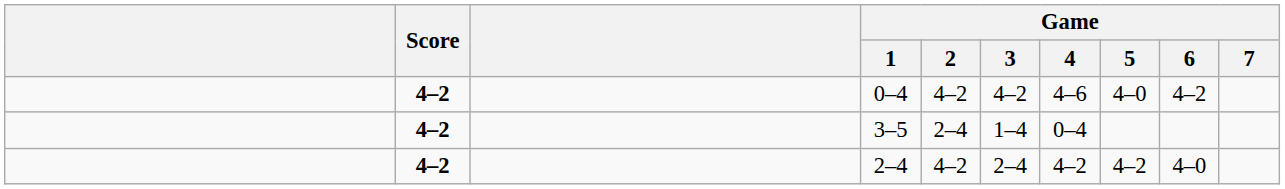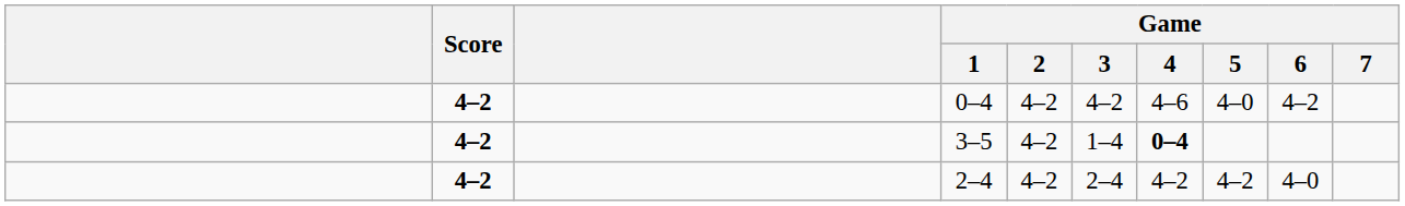 <table class="wikitable" style="text-align: center;">
 <tr>
 <th rowspan=2 align="right" width="270"></th>
 <th rowspan=2 width="45">Score</th>
 <th rowspan=2 align="left" width="270"></th>
 <th colspan=7>Game</th>
 </tr>
 <tr>
 <th width="35">1</th>
 <th width="35">2</th>
 <th width="35">3</th>
 <th width="35">4</th>
 <th width="35">5</th>
 <th width="35">6</th>
 <th width="35">7</th>
 </tr>
 <tr>
 <td align=left><strong></strong></td>
 <td align=center><strong>4–2</strong></td>
 <td align=left></td>
 <td>0–4</td>
 <td>4–2</td>
 <td>4–2</td>
 <td>4–6</td>
 <td>4–0</td>
 <td>4–2</td>
 <td></td>
 </tr>
 <tr>
 <td align=left></td>
 <td align=center><strong>4–2</strong></td>
 <td align=left><strong></strong></td>
 <td>3–5</td>
-<td>2–4</td>
+<td>4–2</td>
 <td>1–4</td>
-<td>0–4</td>
+<td><strong>0–4</strong></td>
 <td></td>
 <td></td>
 <td></td>
 </tr>
 <tr>
 <td align=left><strong></strong></td>
 <td align=center><strong>4–2</strong></td>
 <td align=left></td>
 <td>2–4</td>
 <td>4–2</td>
 <td>2–4</td>
 <td>4–2</td>
 <td>4–2</td>
 <td>4–0</td>
 <td></td>
 </tr>
 </table>
